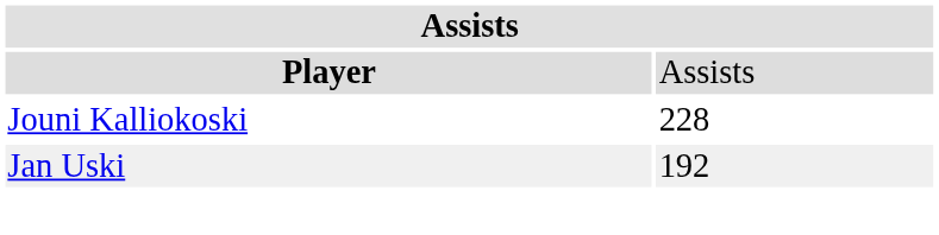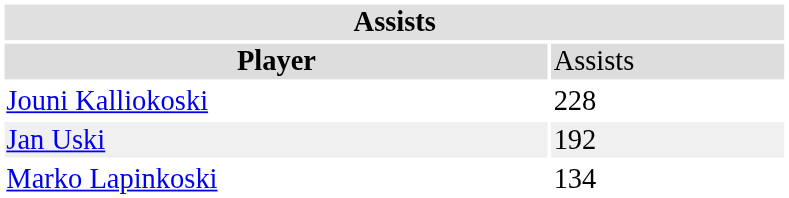 <table width=35%>
 <tr>
 <th colspan=2 bgcolor="#e0e0e0">Assists</th>
 </tr>
 <tr bgcolor="#dddddd">
 <th width=70%>Player</th>
 <td align=left!!width=30%>Assists</td>
 </tr>
 <tr>
 <td> <a href='#'>Jouni Kalliokoski</a></td>
 <td>228</td>
 </tr>
 <tr bgcolor="#f0f0f0">
 <td> <a href='#'>Jan Uski</a></td>
 <td>192</td>
 </tr>
+<tr>
+<td> <a href='#'>Marko Lapinkoski</a></td>
+<td>134</td>
+</tr>
 </table>
